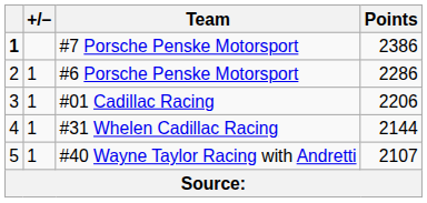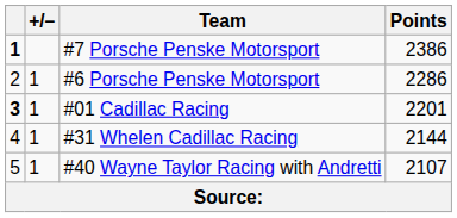 <table class="wikitable" style="font-size: 95%;">
 <tr>
 <th scope="col"></th>
 <th scope="col">+/–</th>
 <th scope="col">Team</th>
 <th scope="col">Points</th>
 </tr>
 <tr>
 <td align=center><strong>1</strong></td>
 <td align=left></td>
 <td>#7 <a href='#'>Porsche Penske Motorsport</a></td>
 <td align=right>2386</td>
 </tr>
 <tr>
 <td align=center>2</td>
 <td align=left> 1</td>
 <td>#6 <a href='#'>Porsche Penske Motorsport</a></td>
 <td align=right>2286</td>
 </tr>
 <tr>
-<td align=center>3</td>
+<td align=center><strong>3</strong></td>
 <td align=left> 1</td>
 <td>#01 <a href='#'>Cadillac Racing</a></td>
-<td align=right>2206</td>
+<td align=right>2201</td>
 </tr>
 <tr>
 <td align=center>4</td>
 <td align="left"> 1</td>
 <td>#31 <a href='#'>Whelen Cadillac Racing</a></td>
 <td align=right>2144</td>
 </tr>
 <tr>
 <td align=center>5</td>
 <td align="left"> 1</td>
 <td>#40 <a href='#'>Wayne Taylor Racing</a> with <a href='#'>Andretti</a></td>
 <td align=right>2107</td>
 </tr>
 <tr>
 <th colspan=5>Source:</th>
 </tr>
 </table>
